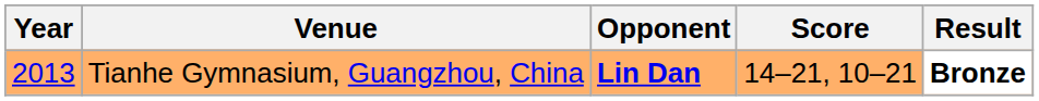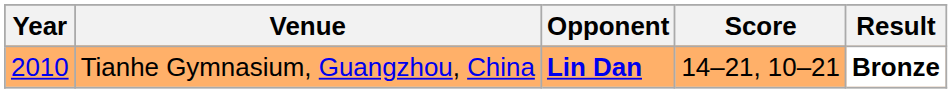 <table class="sortable wikitable" style="font-size: 90%;">
 <tr>
 <th>Year</th>
 <th>Venue</th>
 <th>Opponent</th>
 <th>Score</th>
 <th>Result</th>
 </tr>
 <tr style="background:#FFB069">
-<td align="center"><a href='#'>2013</a></td>
+<td align="center"><a href='#'>2010</a></td>
 <td align="left">Tianhe Gymnasium, <a href='#'>Guangzhou</a>, <a href='#'>China</a></td>
 <td align="left"><strong> <a href='#'>Lin Dan</a></strong></td>
 <td align="left">14–21, 10–21</td>
 <td style="text-align:left; background:white"> <strong>Bronze</strong></td>
 </tr>
 </table>
